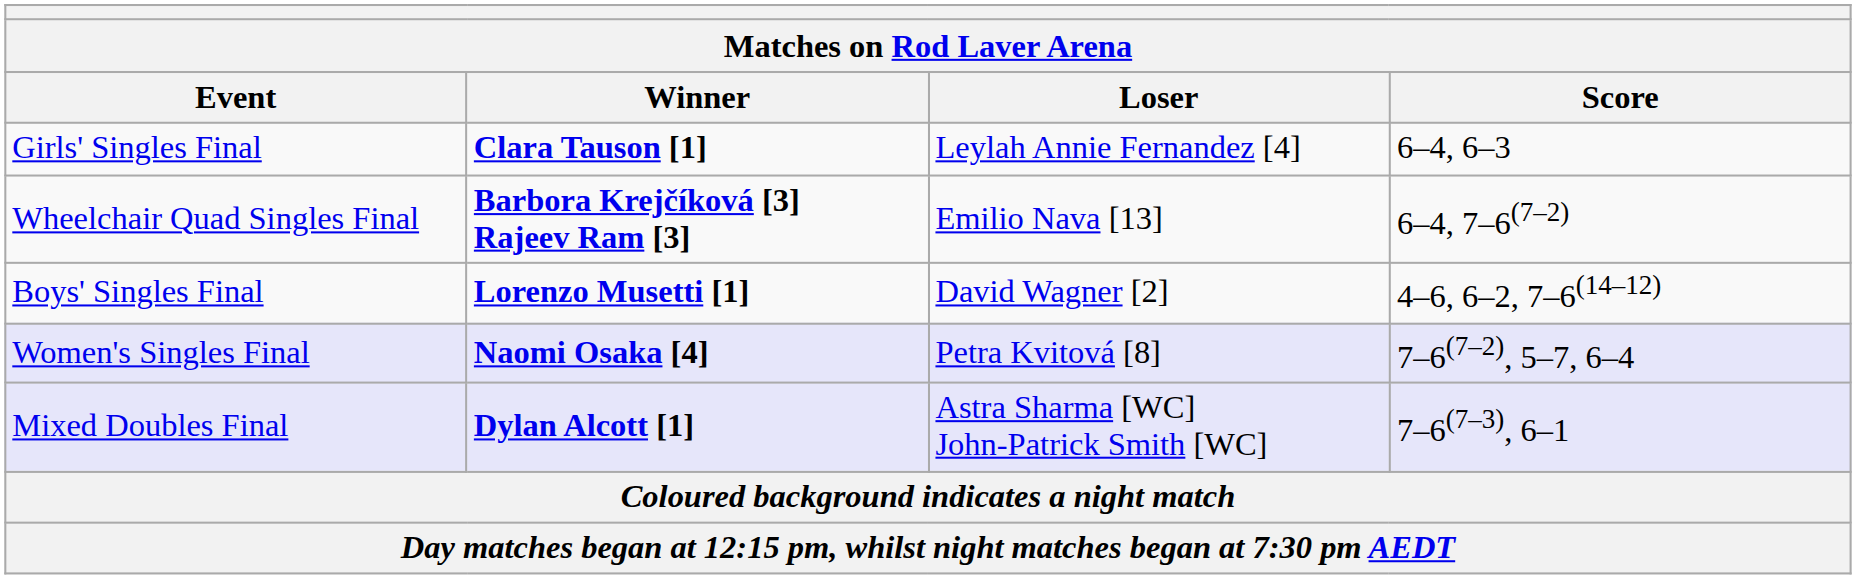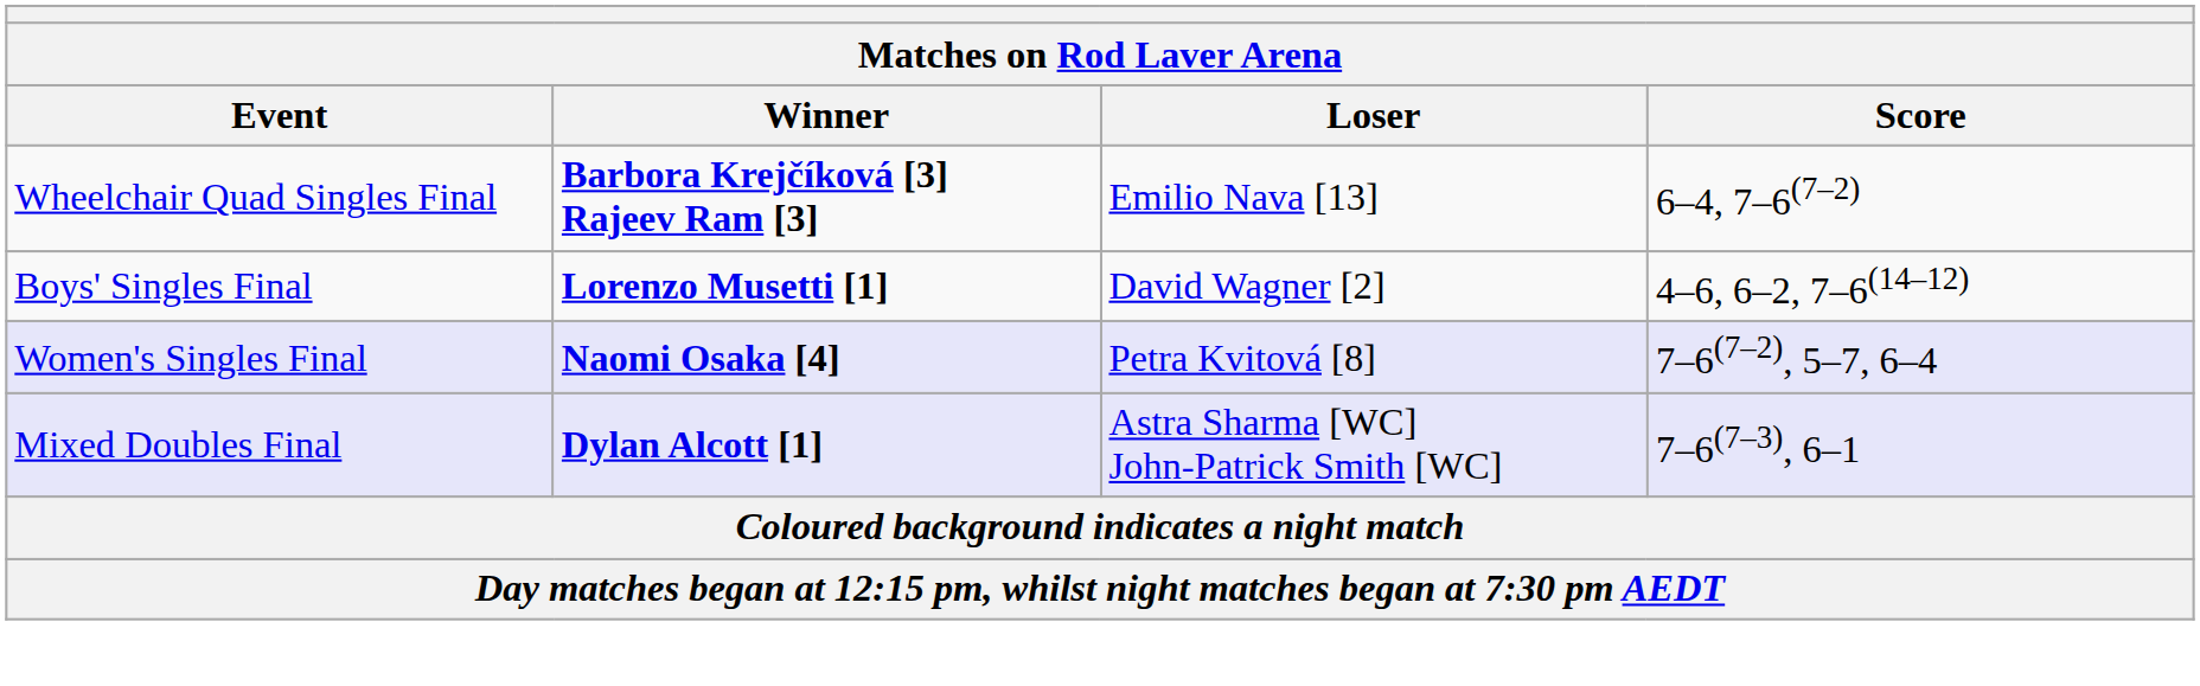 <table class="wikitable collapsible uncollapsed" style="margin:1em auto;">
 <tr>
 <th colspan=4></th>
 </tr>
 <tr>
 <th colspan=4><strong>Matches on <a href='#'>Rod Laver Arena</a></strong></th>
 </tr>
 <tr>
 <th style="width:220px;">Event</th>
 <th style="width:220px;">Winner</th>
 <th style="width:220px;">Loser</th>
 <th style="width:220px;">Score</th>
-</tr>
-<tr>
-<td><a href='#'>Girls' Singles Final</a></td>
-<td><strong> <a href='#'>Clara Tauson</a> [1]</strong></td>
-<td> <a href='#'>Leylah Annie Fernandez</a> [4]</td>
-<td>6–4, 6–3</td>
 </tr>
 <tr>
 <td><a href='#'>Wheelchair Quad Singles Final</a></td>
 <td> <strong><a href='#'>Barbora Krejčíková</a> [3]<br> <a href='#'>Rajeev Ram</a> [3]</strong></td>
 <td> <a href='#'>Emilio Nava</a> [13]</td>
 <td>6–4, 7–6<sup>(7–2)</sup></td>
 </tr>
 <tr>
 <td><a href='#'>Boys' Singles Final</a></td>
 <td><strong> <a href='#'>Lorenzo Musetti</a> [1]</strong></td>
 <td> <a href='#'>David Wagner</a> [2]</td>
 <td>4–6, 6–2, 7–6<sup>(14–12)</sup></td>
 </tr>
 <tr bgcolor=lavender>
 <td><a href='#'>Women's Singles Final</a></td>
 <td><strong> <a href='#'>Naomi Osaka</a> [4]</strong></td>
 <td> <a href='#'>Petra Kvitová</a> [8]</td>
 <td>7–6<sup>(7–2)</sup>, 5–7, 6–4</td>
 </tr>
 <tr bgcolor=lavender>
 <td><a href='#'>Mixed Doubles Final</a></td>
 <td><strong> <a href='#'>Dylan Alcott</a> [1]</strong></td>
 <td> <a href='#'>Astra Sharma</a> [WC]<br> <a href='#'>John-Patrick Smith</a> [WC]</td>
 <td>7–6<sup>(7–3)</sup>, 6–1</td>
 </tr>
 <tr>
 <th colspan=4><em>Coloured background indicates a night match</em></th>
 </tr>
 <tr>
 <th colspan=4><em>Day matches began at 12:15 pm, whilst night matches began at 7:30 pm <a href='#'>AEDT</a></em></th>
 </tr>
 </table>
